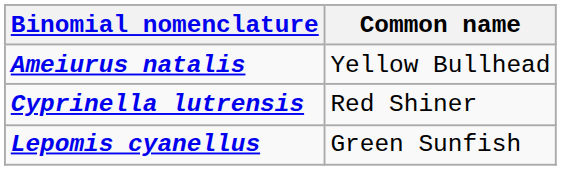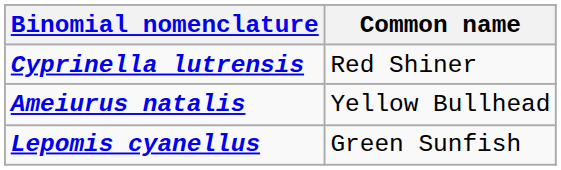 <table class="wikitable">
 <tr>
 <th><a href='#'>Binomial nomenclature</a></th>
 <th>Common name</th>
 </tr>
 <tr>
+<td><strong><em><a href='#'>Cyprinella lutrensis</a></em></strong></td>
+<td>Red Shiner</td>
+</tr>
+<tr>
 <td><strong><em><a href='#'>Ameiurus natalis</a></em></strong></td>
 <td>Yellow Bullhead</td>
-</tr>
-<tr>
-<td><strong><em><a href='#'>Cyprinella lutrensis</a></em></strong></td>
-<td>Red Shiner</td>
 </tr>
 <tr>
 <td><strong><em><a href='#'>Lepomis cyanellus</a></em></strong></td>
 <td>Green Sunfish</td>
 </tr>
 </table>
